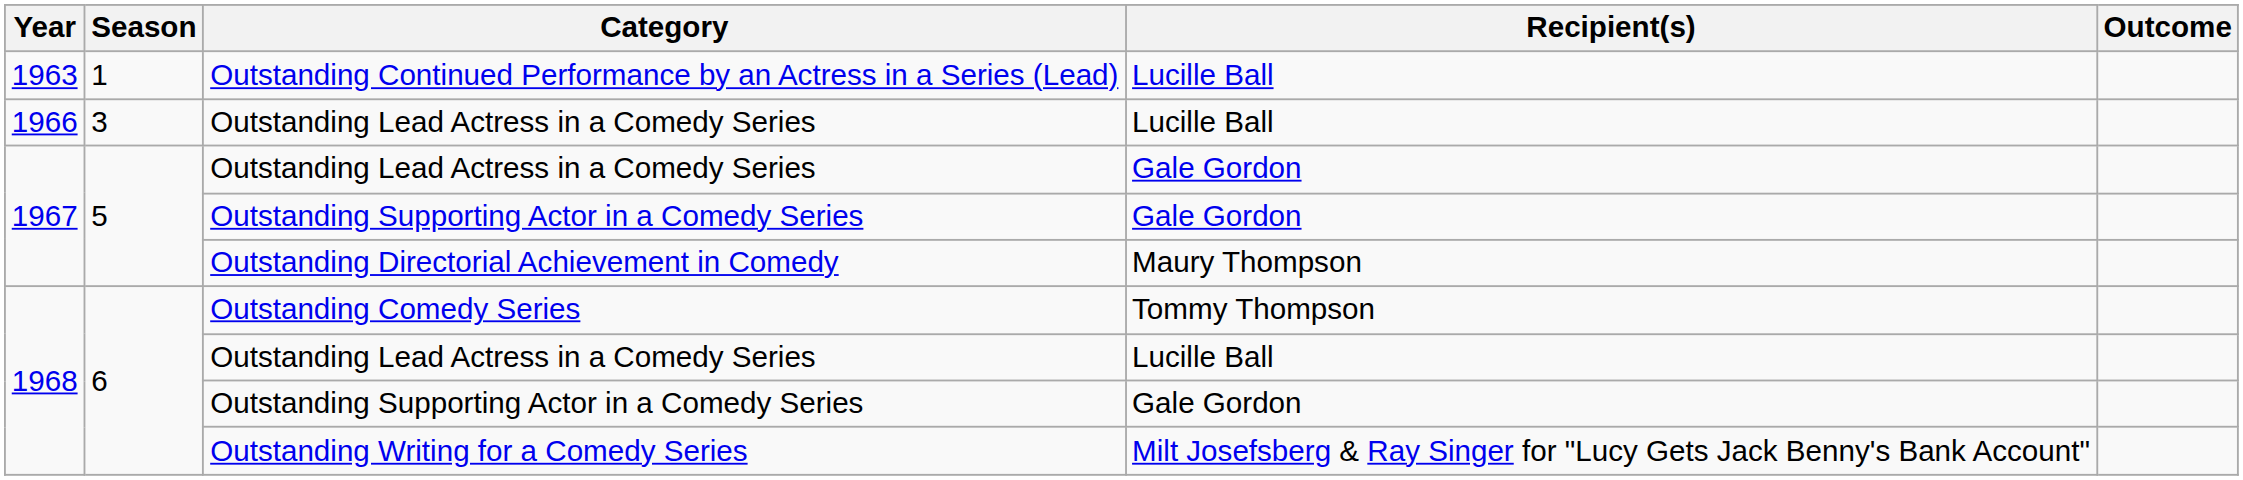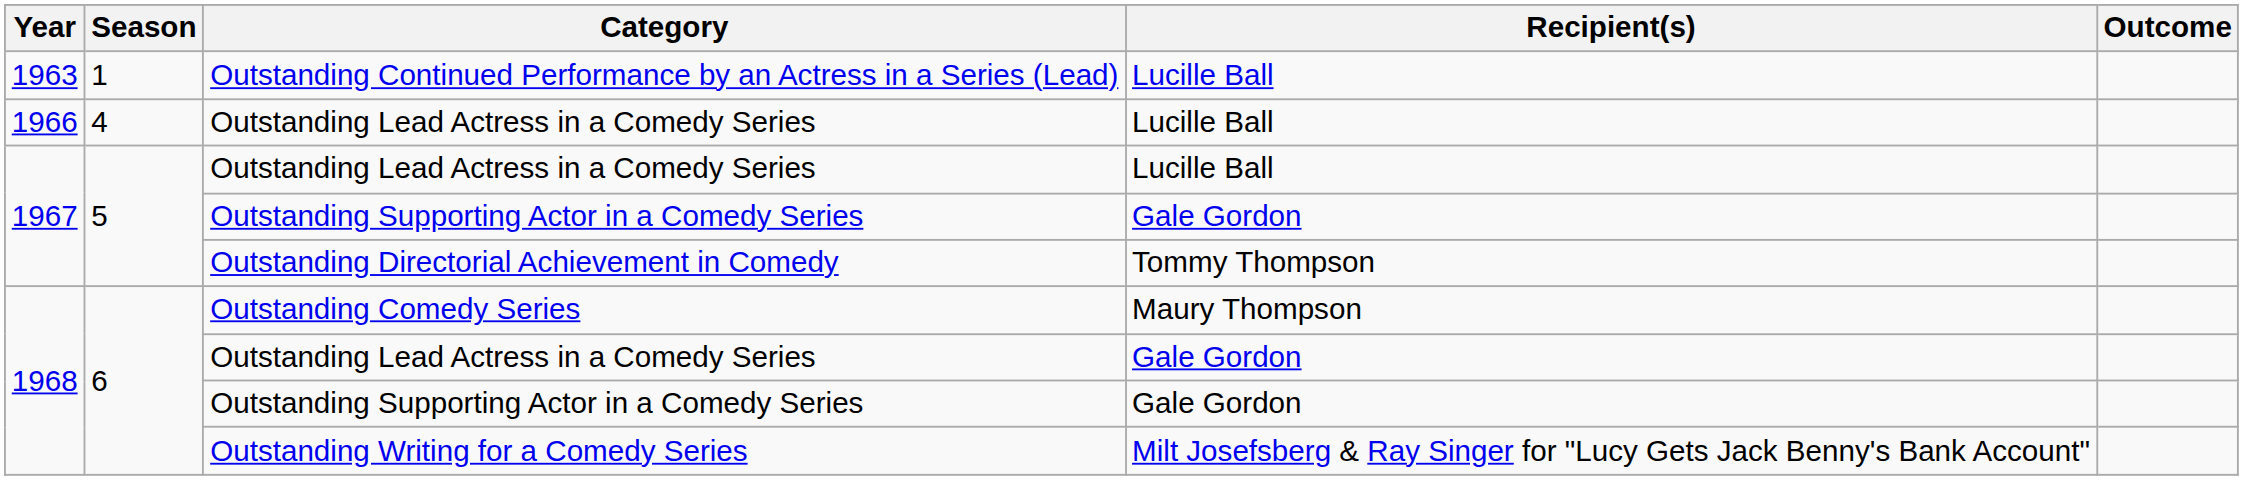 <table class="wikitable">
 <tr>
 <th>Year</th>
 <th>Season</th>
 <th>Category</th>
 <th>Recipient(s)</th>
 <th>Outcome</th>
 </tr>
 <tr>
 <td><a href='#'>1963</a></td>
 <td>1</td>
 <td><a href='#'>Outstanding Continued Performance by an Actress in a Series (Lead)</a></td>
 <td><a href='#'>Lucille Ball</a></td>
 <td></td>
 </tr>
 <tr>
 <td><a href='#'>1966</a></td>
-<td>3</td>
+<td>4</td>
 <td>Outstanding Lead Actress in a Comedy Series</td>
 <td>Lucille Ball</td>
 <td></td>
 </tr>
 <tr>
 <td rowspan="3"><a href='#'>1967</a></td>
 <td rowspan="3">5</td>
 <td>Outstanding Lead Actress in a Comedy Series</td>
-<td><a href='#'>Gale Gordon</a></td>
+<td>Lucille Ball</td>
 <td></td>
 </tr>
 <tr>
 <td><a href='#'>Outstanding Supporting Actor in a Comedy Series</a></td>
 <td><a href='#'>Gale Gordon</a></td>
 <td></td>
 </tr>
 <tr>
 <td><a href='#'>Outstanding Directorial Achievement in Comedy</a></td>
-<td>Maury Thompson</td>
+<td>Tommy Thompson</td>
 <td></td>
 </tr>
 <tr>
 <td rowspan="4"><a href='#'>1968</a></td>
 <td rowspan="4">6</td>
 <td><a href='#'>Outstanding Comedy Series</a></td>
-<td>Tommy Thompson</td>
+<td>Maury Thompson</td>
 <td></td>
 </tr>
 <tr>
 <td>Outstanding Lead Actress in a Comedy Series</td>
-<td>Lucille Ball</td>
+<td><a href='#'>Gale Gordon</a></td>
 <td></td>
 </tr>
 <tr>
 <td>Outstanding Supporting Actor in a Comedy Series</td>
 <td>Gale Gordon</td>
 <td></td>
 </tr>
 <tr>
 <td><a href='#'>Outstanding Writing for a Comedy Series</a></td>
 <td><a href='#'>Milt Josefsberg</a> & <a href='#'>Ray Singer</a> for "Lucy Gets Jack Benny's Bank Account"</td>
 <td></td>
 </tr>
 </table>
